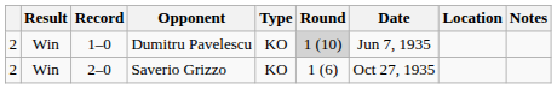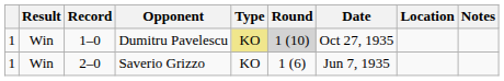 <table class="wikitable" style="text-align:center; font-size:95%">
 <tr>
 <th></th>
 <th>Result</th>
 <th>Record</th>
 <th>Opponent</th>
 <th>Type</th>
 <th>Round</th>
 <th>Date</th>
 <th>Location</th>
 <th>Notes</th>
 </tr>
 <tr>
-<td>2</td>
+<td>1</td>
 <td>Win</td>
 <td>1–0</td>
 <td align=left>Dumitru Pavelescu</td>
-<td>KO</td>
+<td style="background: khaki;">KO</td>
 <td style="background: lightgrey;">1 (10)</td>
-<td>Jun 7, 1935</td>
+<td>Oct 27, 1935</td>
 <td align=left></td>
 <td></td>
 </tr>
 <tr>
-<td>2</td>
+<td>1</td>
 <td>Win</td>
 <td>2–0</td>
 <td align=left>Saverio Grizzo</td>
 <td>KO</td>
 <td>1 (6)</td>
-<td>Oct 27, 1935</td>
+<td>Jun 7, 1935</td>
 <td align=left></td>
 <td></td>
 </tr>
 </table>
